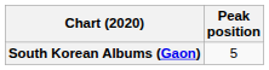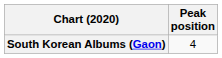 <table class="wikitable plainrowheaders" style="text-align:center">
 <tr>
 <th scope="col">Chart (2020)</th>
 <th scope="col">Peak<br>position</th>
 </tr>
 <tr>
 <th scope="row">South Korean Albums (<a href='#'>Gaon</a>)</th>
-<td>5</td>
+<td>4</td>
 </tr>
 </table>
